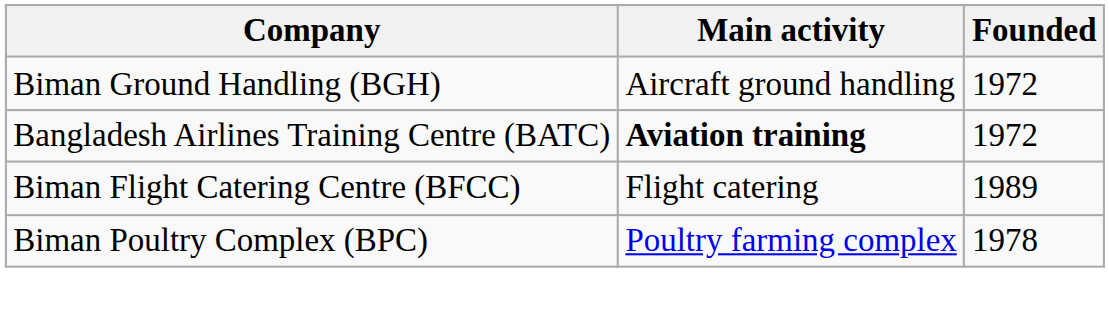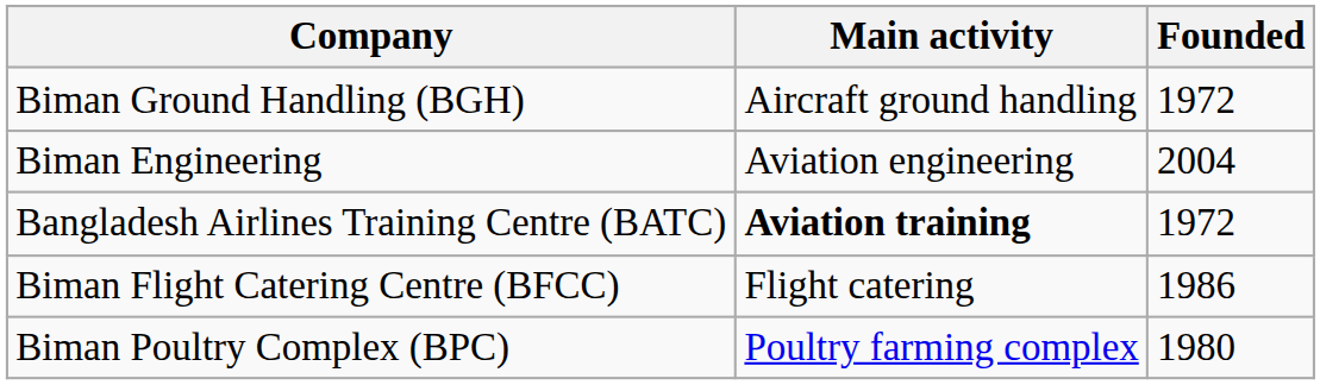 <table class="wikitable sortable" style="margin:1em auto;">
 <tr>
 <th>Company</th>
 <th>Main activity</th>
 <th>Founded</th>
 </tr>
 <tr>
 <td>Biman Ground Handling (BGH)</td>
 <td>Aircraft ground handling</td>
 <td>1972</td>
 </tr>
 <tr>
+<td>Biman Engineering</td>
+<td>Aviation engineering</td>
+<td>2004</td>
+</tr>
+<tr>
 <td>Bangladesh Airlines Training Centre (BATC)</td>
 <td><strong>Aviation training</strong></td>
 <td>1972</td>
 </tr>
 <tr>
 <td>Biman Flight Catering Centre (BFCC)</td>
 <td>Flight catering</td>
-<td>1989</td>
+<td>1986</td>
 </tr>
 <tr>
 <td>Biman Poultry Complex (BPC)</td>
 <td><a href='#'>Poultry farming complex</a></td>
-<td>1978</td>
+<td>1980</td>
 </tr>
 </table>
